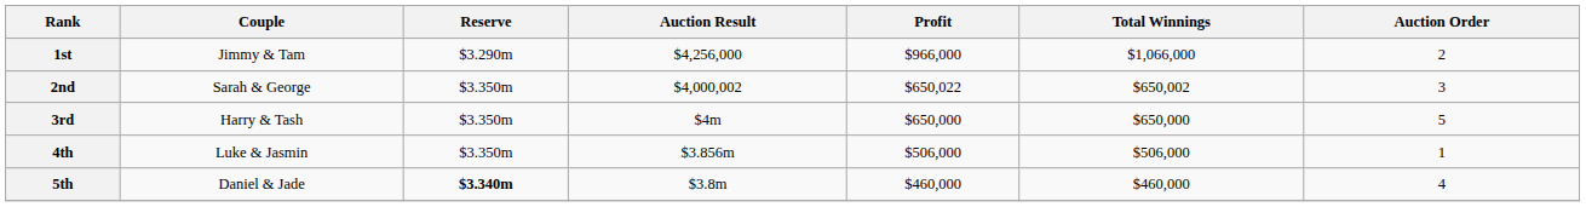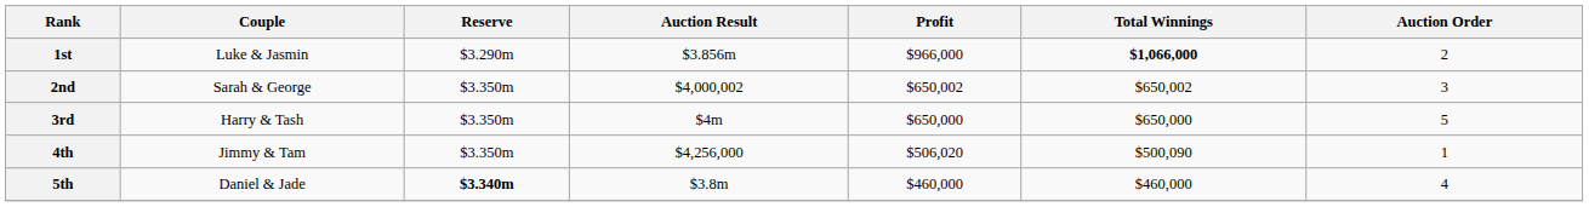 <table class="wikitable sortable" style="text-align: center; font-size: 9pt; line-height:20px; width:99%">
 <tr>
 <th>Rank</th>
 <th>Couple</th>
 <th>Reserve</th>
 <th>Auction Result</th>
 <th>Profit</th>
 <th>Total Winnings</th>
 <th>Auction Order</th>
 </tr>
 <tr>
 <th>1st</th>
-<td>Jimmy & Tam</td>
+<td>Luke & Jasmin</td>
 <td>$3.290m</td>
-<td>$4,256,000</td>
+<td>$3.856m</td>
 <td>$966,000</td>
-<td>$1,066,000</td>
+<td><strong>$1,066,000</strong></td>
 <td>2</td>
 </tr>
 <tr>
 <th>2nd</th>
 <td>Sarah & George</td>
 <td>$3.350m</td>
 <td>$4,000,002</td>
-<td>$650,022</td>
+<td>$650,002</td>
 <td>$650,002</td>
 <td>3</td>
 </tr>
 <tr>
 <th>3rd</th>
 <td>Harry & Tash</td>
 <td>$3.350m</td>
 <td>$4m</td>
 <td>$650,000</td>
 <td>$650,000</td>
 <td>5</td>
 </tr>
 <tr>
 <th>4th</th>
-<td>Luke & Jasmin</td>
+<td>Jimmy & Tam</td>
 <td>$3.350m</td>
-<td>$3.856m</td>
-<td>$506,000</td>
-<td>$506,000</td>
+<td>$4,256,000</td>
+<td>$506,020</td>
+<td>$500,090</td>
 <td>1</td>
 </tr>
 <tr>
 <th>5th</th>
 <td>Daniel & Jade</td>
 <td><strong>$3.340m</strong></td>
 <td>$3.8m</td>
 <td>$460,000</td>
 <td>$460,000</td>
 <td>4</td>
 </tr>
 <tr>
 </tr>
 </table>
